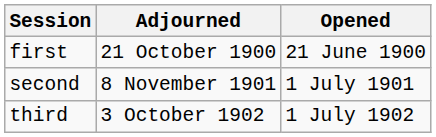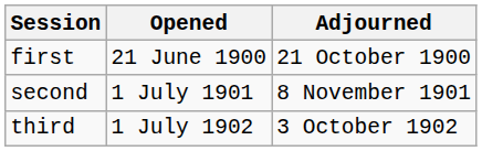 <table class="wikitable">
 <tr>
 <th>Session</th>
+<th>Opened</th>
 <th>Adjourned</th>
-<th>Opened</th>
 </tr>
 <tr>
 <td>first</td>
+<td>21 June 1900</td>
 <td>21 October 1900</td>
-<td>21 June 1900</td>
 </tr>
 <tr>
 <td>second</td>
+<td>1 July 1901</td>
 <td>8 November 1901</td>
-<td>1 July 1901</td>
 </tr>
 <tr>
 <td>third</td>
+<td>1 July 1902</td>
 <td>3 October 1902</td>
-<td>1 July 1902</td>
 </tr>
 </table>
